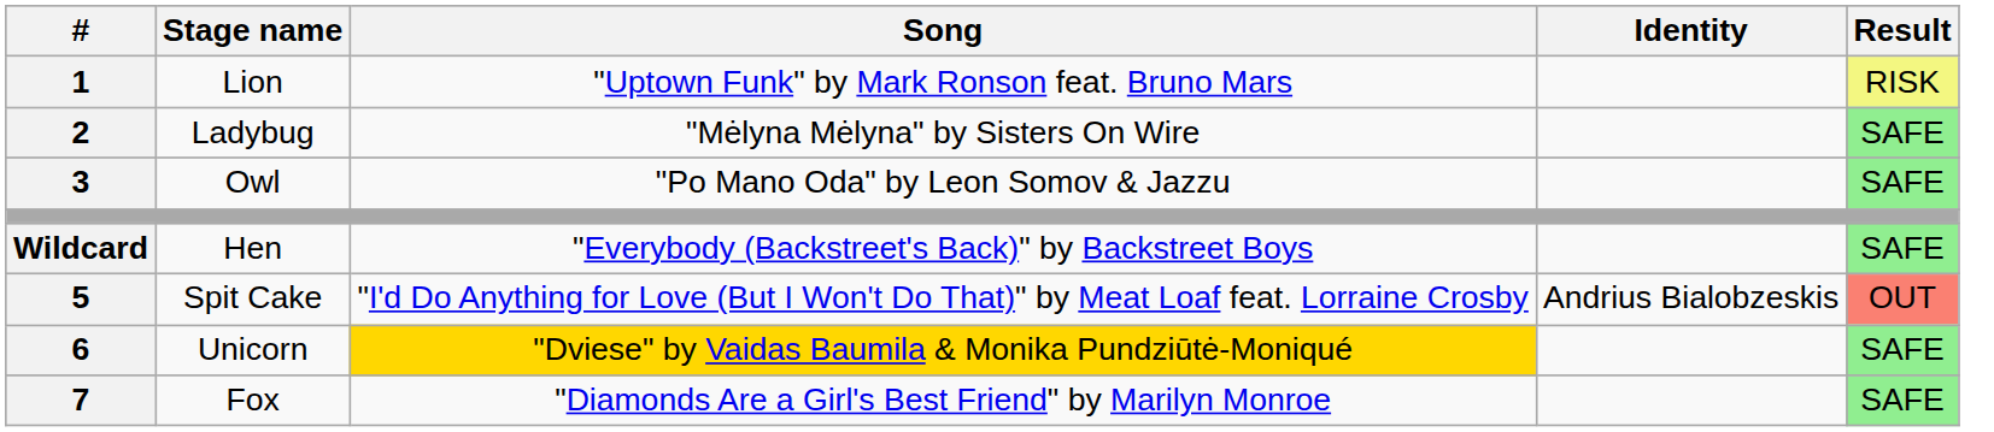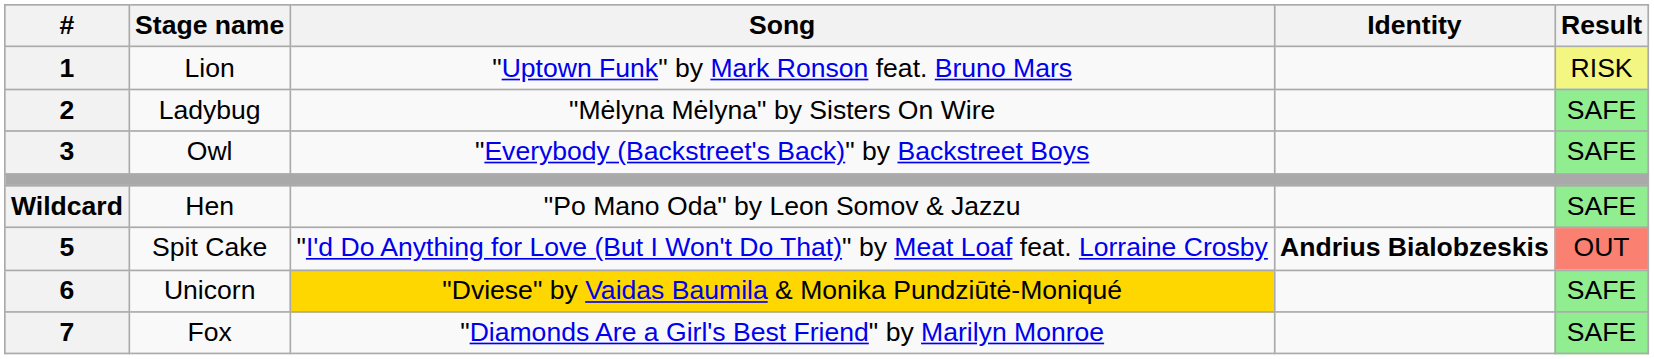 <table class="wikitable plainrowheaders" style="text-align: center;">
 <tr>
 <th>#</th>
 <th>Stage name</th>
 <th>Song</th>
 <th>Identity</th>
 <th>Result</th>
 </tr>
 <tr>
 <th>1</th>
 <td>Lion</td>
 <td>"<a href='#'>Uptown Funk</a>" by <a href='#'>Mark Ronson</a> feat. <a href='#'>Bruno Mars</a></td>
 <td></td>
 <td bgcolor="#F3F781">RISK</td>
 </tr>
 <tr>
 <th>2</th>
 <td>Ladybug</td>
 <td>"Mėlyna Mėlyna" by Sisters On Wire</td>
 <td></td>
 <td bgcolor="lightgreen">SAFE</td>
 </tr>
 <tr>
 <th>3</th>
 <td>Owl</td>
-<td>"Po Mano Oda" by Leon Somov & Jazzu</td>
+<td>"<a href='#'>Everybody (Backstreet's Back)</a>" by <a href='#'>Backstreet Boys</a></td>
 <td></td>
 <td bgcolor="lightgreen">SAFE</td>
 </tr>
 <tr>
 <td colspan="5" style="background:darkgray"></td>
 </tr>
 <tr>
 <th>Wildcard</th>
 <td>Hen</td>
-<td>"<a href='#'>Everybody (Backstreet's Back)</a>" by <a href='#'>Backstreet Boys</a></td>
+<td>"Po Mano Oda" by Leon Somov & Jazzu</td>
 <td></td>
 <td bgcolor="lightgreen">SAFE</td>
 </tr>
 <tr>
 <th>5</th>
 <td>Spit Cake</td>
 <td>"<a href='#'>I'd Do Anything for Love (But I Won't Do That)</a>" by <a href='#'>Meat Loaf</a> feat. <a href='#'>Lorraine Crosby</a></td>
-<td>Andrius Bialobzeskis</td>
+<td><strong>Andrius Bialobzeskis</strong></td>
 <td bgcolor=salmon>OUT</td>
 </tr>
 <tr>
 <th>6</th>
 <td>Unicorn</td>
 <td style="background: gold;">"Dviese" by <a href='#'>Vaidas Baumila</a> & Monika Pundziūtė-Moniqué</td>
 <td></td>
 <td bgcolor="lightgreen">SAFE</td>
 </tr>
 <tr>
 <th>7</th>
 <td>Fox</td>
 <td>"<a href='#'>Diamonds Are a Girl's Best Friend</a>" by <a href='#'>Marilyn Monroe</a></td>
 <td></td>
 <td bgcolor="lightgreen">SAFE</td>
 </tr>
 </table>
